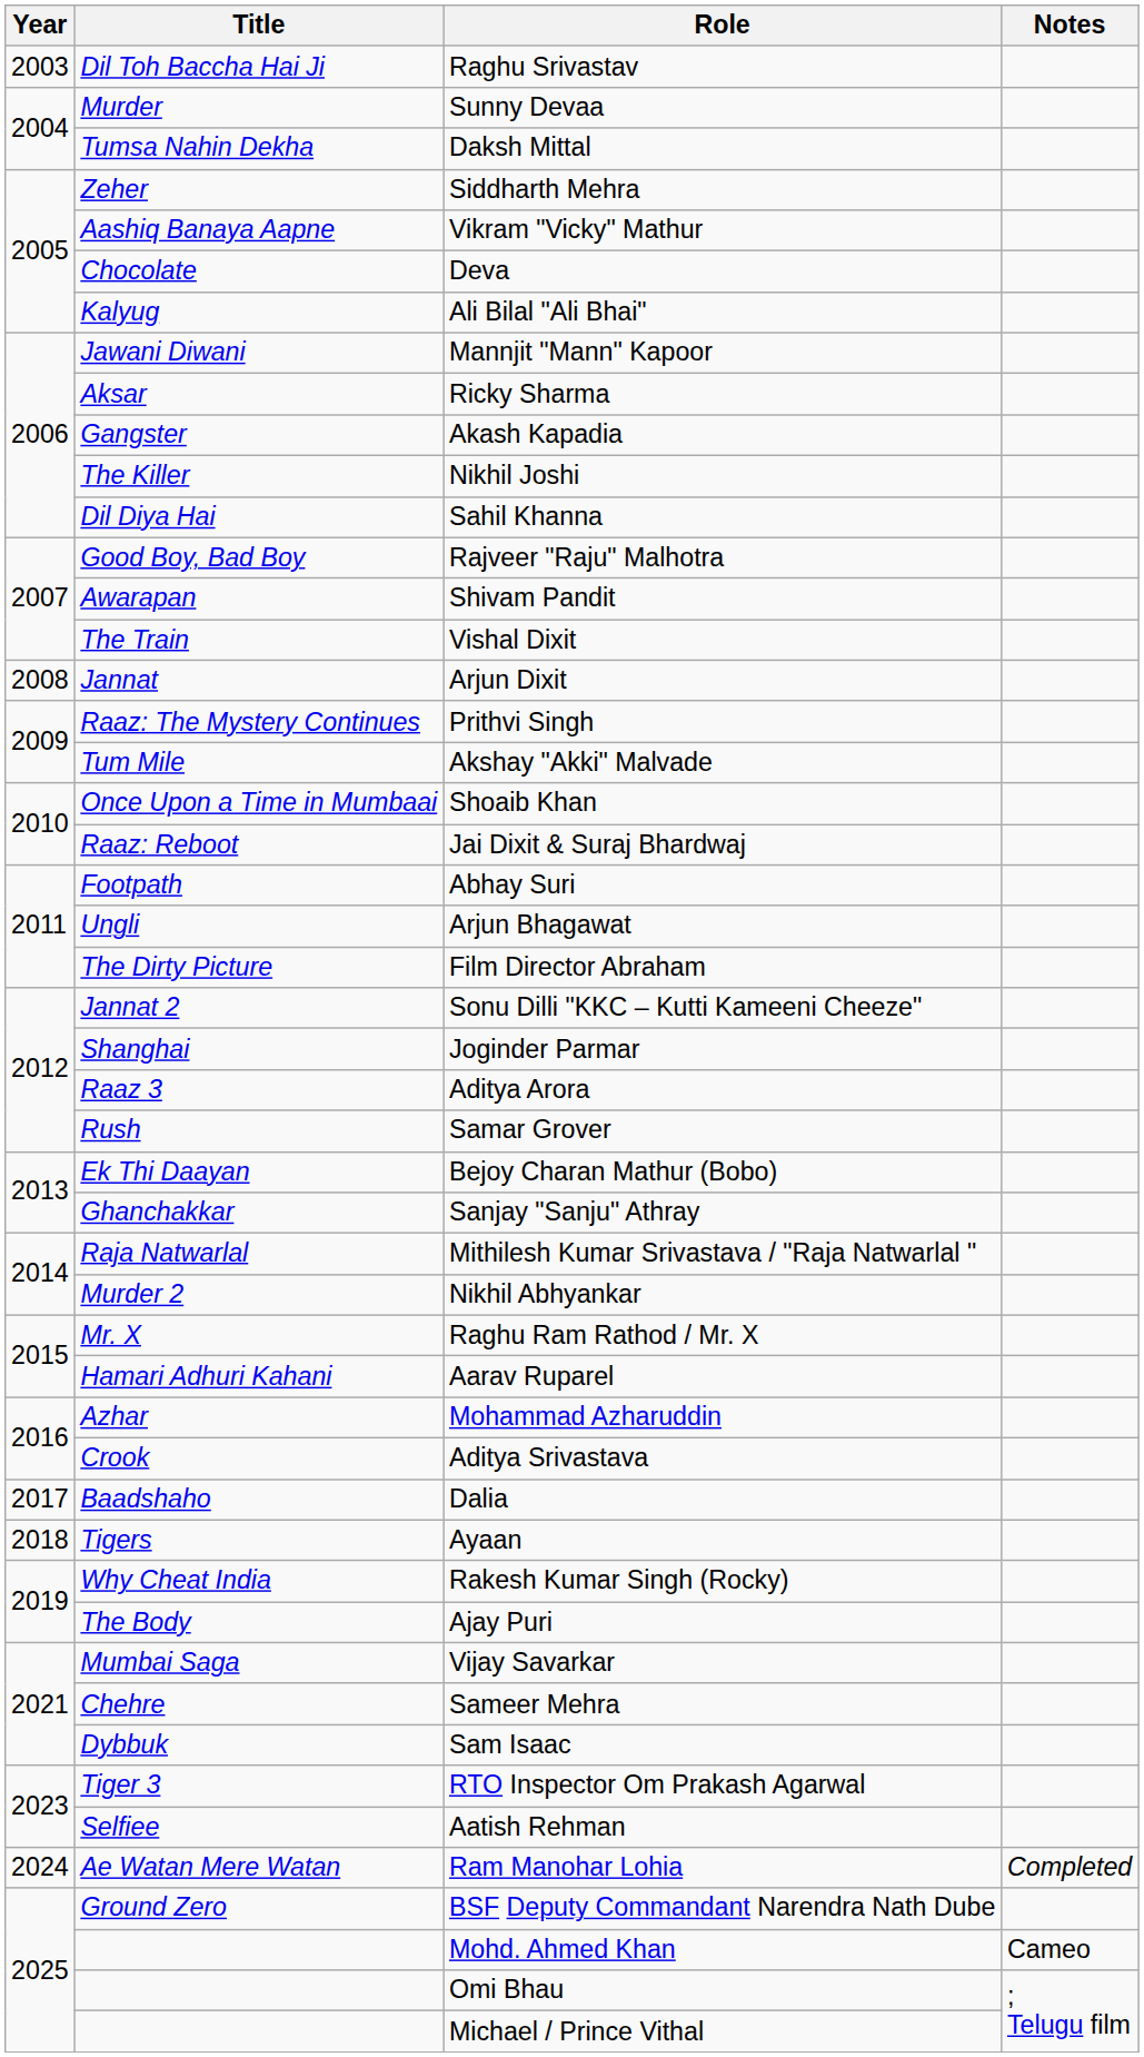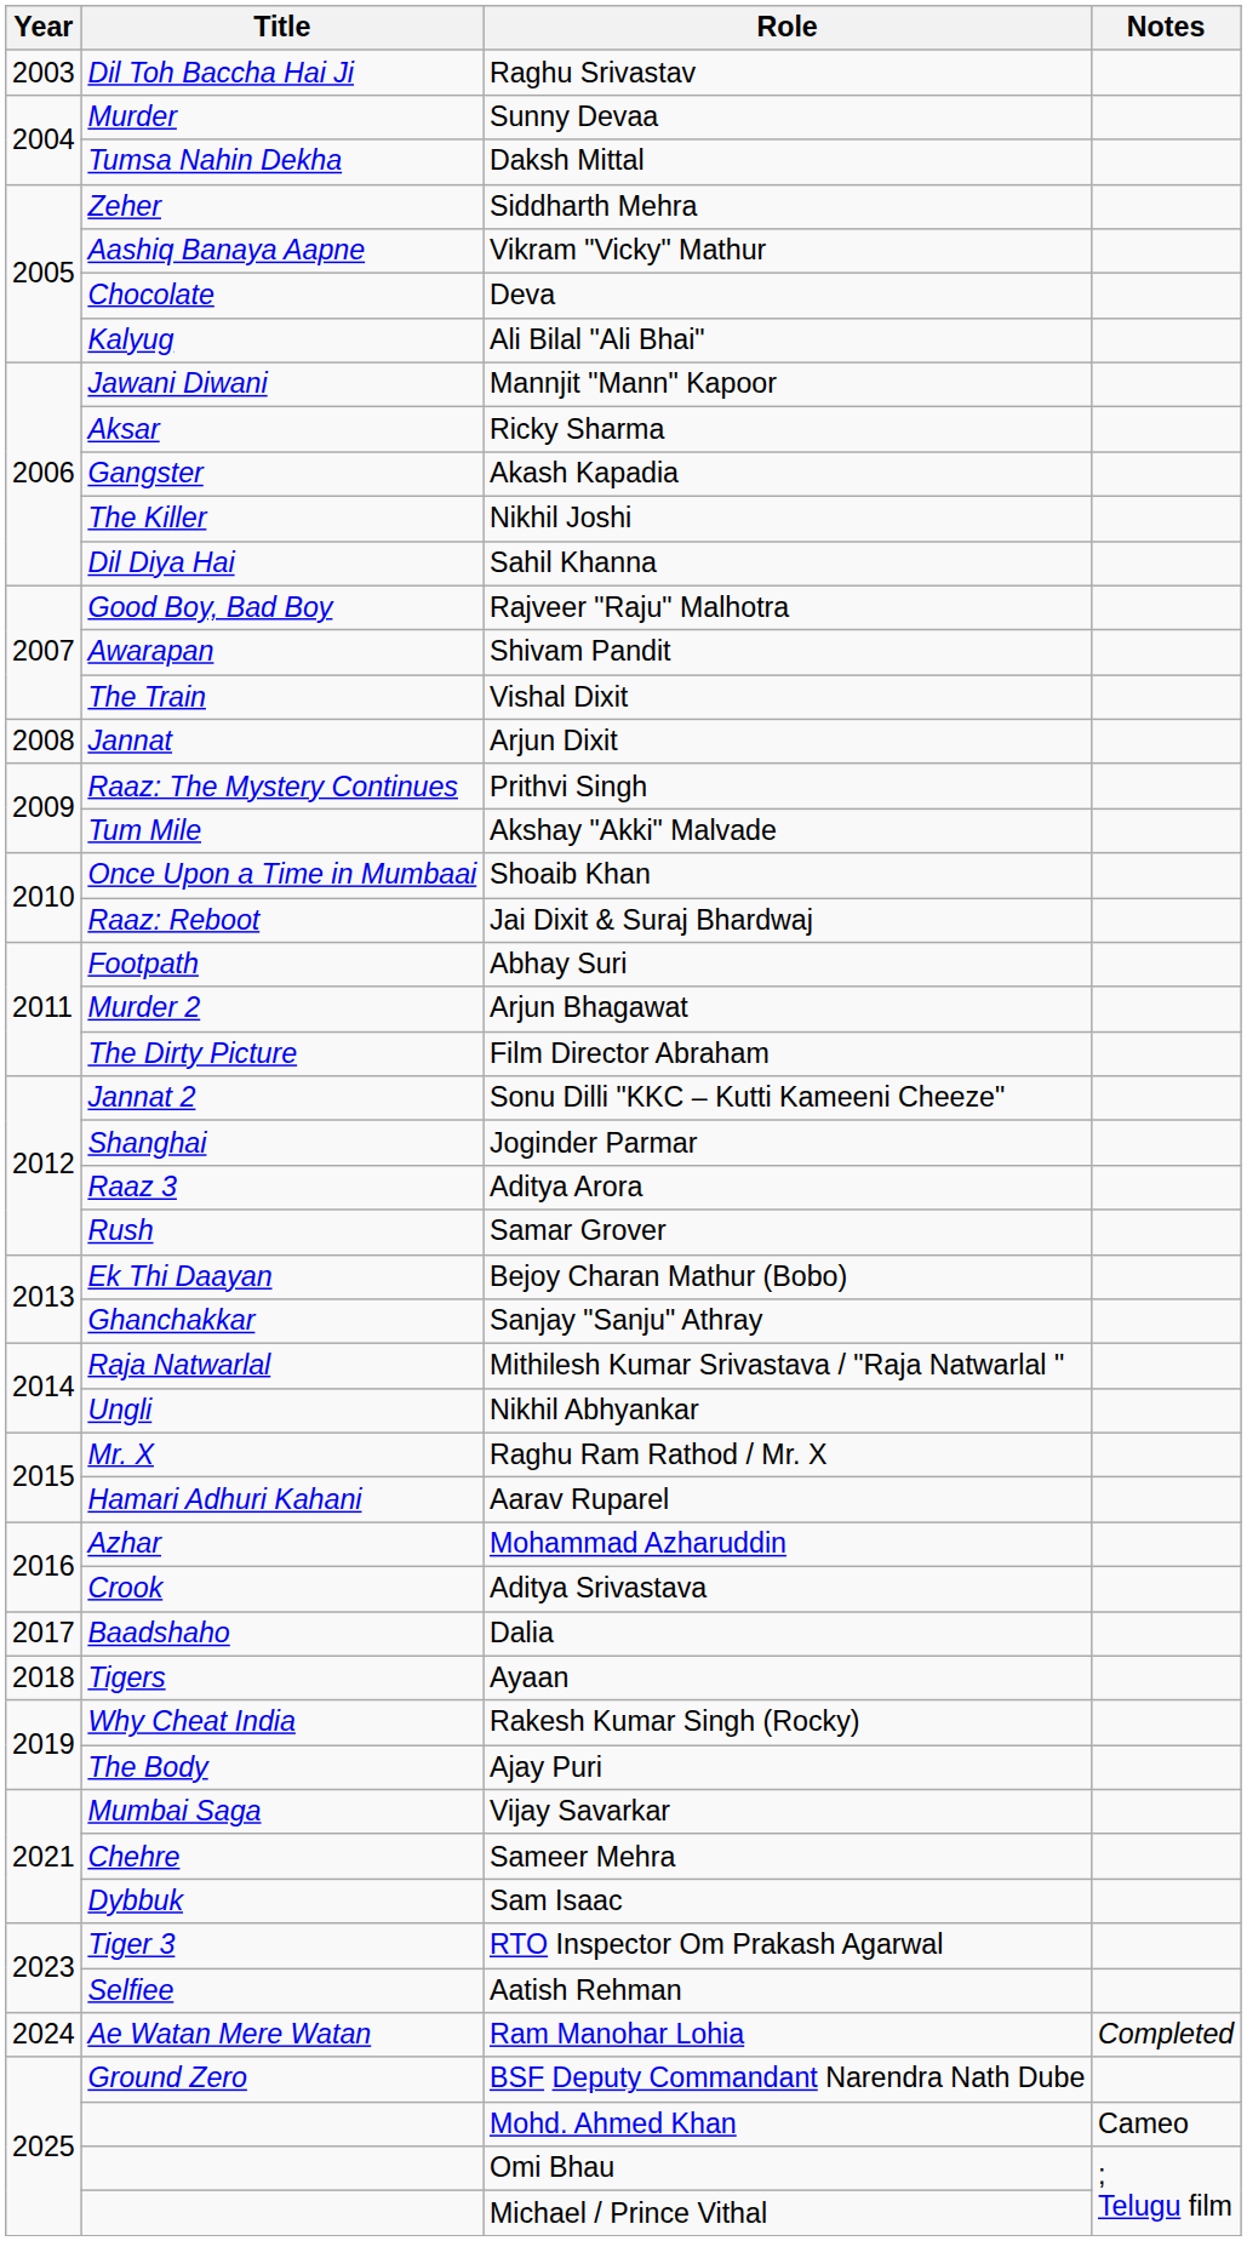 <table class="wikitable sortable">
 <tr>
 <th scope="col">Year</th>
 <th scope="col">Title</th>
 <th scope="col">Role</th>
 <th scope="col" class="unsortable">Notes</th>
 </tr>
 <tr>
 <td>2003</td>
 <td><em><a href='#'>Dil Toh Baccha Hai Ji</a></em></td>
 <td>Raghu Srivastav</td>
 <td></td>
 </tr>
 <tr>
 <td rowspan="2">2004</td>
 <td><em><a href='#'>Murder</a></em></td>
 <td>Sunny Devaa</td>
 <td></td>
 </tr>
 <tr>
 <td><em><a href='#'>Tumsa Nahin Dekha</a></em></td>
 <td>Daksh Mittal</td>
 <td></td>
 </tr>
 <tr>
 <td rowspan="4">2005</td>
 <td><em><a href='#'>Zeher</a></em></td>
 <td>Siddharth Mehra</td>
 <td></td>
 </tr>
 <tr>
 <td><em><a href='#'>Aashiq Banaya Aapne</a></em></td>
 <td>Vikram "Vicky" Mathur</td>
 <td></td>
 </tr>
 <tr>
 <td><em><a href='#'>Chocolate</a></em></td>
 <td>Deva</td>
 <td></td>
 </tr>
 <tr>
 <td><em><a href='#'>Kalyug</a></em></td>
 <td>Ali Bilal "Ali Bhai"</td>
 <td></td>
 </tr>
 <tr>
 <td rowspan="5">2006</td>
 <td><em><a href='#'>Jawani Diwani</a></em></td>
 <td>Mannjit "Mann" Kapoor</td>
 <td></td>
 </tr>
 <tr>
 <td><em><a href='#'>Aksar</a></em></td>
 <td>Ricky Sharma</td>
 <td></td>
 </tr>
 <tr>
 <td><em><a href='#'>Gangster</a></em></td>
 <td>Akash Kapadia</td>
 <td></td>
 </tr>
 <tr>
 <td><em><a href='#'>The Killer</a></em></td>
 <td>Nikhil Joshi</td>
 <td></td>
 </tr>
 <tr>
 <td><em><a href='#'>Dil Diya Hai</a></em></td>
 <td>Sahil Khanna</td>
 <td></td>
 </tr>
 <tr>
 <td rowspan="3">2007</td>
 <td><em><a href='#'>Good Boy, Bad Boy</a></em></td>
 <td>Rajveer "Raju" Malhotra</td>
 <td></td>
 </tr>
 <tr>
 <td><em><a href='#'>Awarapan</a></em></td>
 <td>Shivam Pandit</td>
 <td></td>
 </tr>
 <tr>
 <td><em><a href='#'>The Train</a></em></td>
 <td>Vishal Dixit</td>
 <td></td>
 </tr>
 <tr>
 <td>2008</td>
 <td><em><a href='#'>Jannat</a></em></td>
 <td>Arjun Dixit</td>
 <td></td>
 </tr>
 <tr>
 <td rowspan="2">2009</td>
 <td><em><a href='#'>Raaz: The Mystery Continues</a></em></td>
 <td>Prithvi Singh</td>
 <td></td>
 </tr>
 <tr>
 <td><em><a href='#'>Tum Mile</a></em></td>
 <td>Akshay "Akki" Malvade</td>
 <td></td>
 </tr>
 <tr>
 <td rowspan="2">2010</td>
 <td><em><a href='#'>Once Upon a Time in Mumbaai</a></em></td>
 <td>Shoaib Khan</td>
 <td></td>
 </tr>
 <tr>
 <td><em><a href='#'>Raaz: Reboot</a></em></td>
 <td>Jai Dixit & Suraj Bhardwaj</td>
 <td></td>
 </tr>
 <tr>
 <td rowspan="3">2011</td>
 <td><em><a href='#'>Footpath</a></em></td>
 <td>Abhay Suri</td>
 <td></td>
 </tr>
 <tr>
-<td><em><a href='#'>Ungli</a></em></td>
+<td><em><a href='#'>Murder 2</a></em></td>
 <td>Arjun Bhagawat</td>
 <td></td>
 </tr>
 <tr>
 <td><em><a href='#'>The Dirty Picture</a></em></td>
 <td>Film Director Abraham</td>
 <td></td>
 </tr>
 <tr>
 <td rowspan="4">2012</td>
 <td><em><a href='#'>Jannat 2</a></em></td>
 <td>Sonu Dilli "KKC – Kutti Kameeni Cheeze"</td>
 <td></td>
 </tr>
 <tr>
 <td><em><a href='#'>Shanghai</a></em></td>
 <td>Joginder Parmar</td>
 <td></td>
 </tr>
 <tr>
 <td><em><a href='#'>Raaz 3</a></em></td>
 <td>Aditya Arora</td>
 <td></td>
 </tr>
 <tr>
 <td><em><a href='#'>Rush</a></em></td>
 <td>Samar Grover</td>
 <td></td>
 </tr>
 <tr>
 <td rowspan="2">2013</td>
 <td><em><a href='#'>Ek Thi Daayan</a></em></td>
 <td>Bejoy Charan Mathur (Bobo)</td>
 <td></td>
 </tr>
 <tr>
 <td><em><a href='#'>Ghanchakkar</a></em></td>
 <td>Sanjay "Sanju" Athray</td>
 <td></td>
 </tr>
 <tr>
 <td rowspan="2">2014</td>
 <td><em><a href='#'>Raja Natwarlal</a></em></td>
 <td>Mithilesh Kumar Srivastava / "Raja Natwarlal "</td>
 <td></td>
 </tr>
 <tr>
-<td><em><a href='#'>Murder 2</a></em></td>
+<td><em><a href='#'>Ungli</a></em></td>
 <td>Nikhil Abhyankar</td>
 <td></td>
 </tr>
 <tr>
 <td rowspan="2">2015</td>
 <td><em><a href='#'>Mr. X</a></em></td>
 <td>Raghu Ram Rathod / Mr. X</td>
 <td></td>
 </tr>
 <tr>
 <td><em><a href='#'>Hamari Adhuri Kahani</a></em></td>
 <td>Aarav Ruparel</td>
 <td></td>
 </tr>
 <tr>
 <td rowspan="2">2016</td>
 <td><em><a href='#'>Azhar</a></em></td>
 <td><a href='#'>Mohammad Azharuddin</a></td>
 <td></td>
 </tr>
 <tr>
 <td><em><a href='#'>Crook</a></em></td>
 <td>Aditya Srivastava</td>
 <td></td>
 </tr>
 <tr>
 <td>2017</td>
 <td><em><a href='#'>Baadshaho</a></em></td>
 <td>Dalia</td>
 <td></td>
 </tr>
 <tr>
 <td>2018</td>
 <td><em><a href='#'>Tigers</a></em></td>
 <td>Ayaan</td>
 <td></td>
 </tr>
 <tr>
 <td rowspan="2">2019</td>
 <td><em><a href='#'>Why Cheat India</a></em></td>
 <td>Rakesh Kumar Singh (Rocky)</td>
 <td></td>
 </tr>
 <tr>
 <td><em><a href='#'>The Body</a></em></td>
 <td>Ajay Puri</td>
 <td></td>
 </tr>
 <tr>
 <td rowspan="3">2021</td>
 <td><em><a href='#'>Mumbai Saga</a></em></td>
 <td>Vijay Savarkar</td>
 <td></td>
 </tr>
 <tr>
 <td><em><a href='#'>Chehre</a></em></td>
 <td>Sameer Mehra</td>
 <td></td>
 </tr>
 <tr>
 <td><em><a href='#'>Dybbuk</a></em></td>
 <td>Sam Isaac</td>
 <td></td>
 </tr>
 <tr>
 <td rowspan="2">2023</td>
 <td><em><a href='#'>Tiger 3</a></em></td>
 <td><a href='#'>RTO</a> Inspector Om Prakash Agarwal</td>
 <td></td>
 </tr>
 <tr>
 <td><em><a href='#'>Selfiee</a></em></td>
 <td>Aatish Rehman</td>
 <td></td>
 </tr>
 <tr>
 <td>2024</td>
 <td><em><a href='#'>Ae Watan Mere Watan</a></em></td>
 <td><a href='#'>Ram Manohar Lohia</a></td>
 <td><em>Completed</em></td>
 </tr>
 <tr>
 <td rowspan="4">2025</td>
 <td><em><a href='#'>Ground Zero</a></em></td>
 <td><a href='#'>BSF</a> <a href='#'>Deputy Commandant</a> Narendra Nath Dube</td>
 <td></td>
 </tr>
 <tr>
 <td></td>
 <td><a href='#'>Mohd. Ahmed Khan</a></td>
 <td>Cameo</td>
 </tr>
 <tr>
 <td></td>
 <td>Omi Bhau</td>
 <td rowspan=2>;<br><a href='#'>Telugu</a> film</td>
 </tr>
 <tr>
 <td></td>
 <td>Michael / Prince Vithal </td>
 </tr>
 <tr>
 </tr>
 </table>
